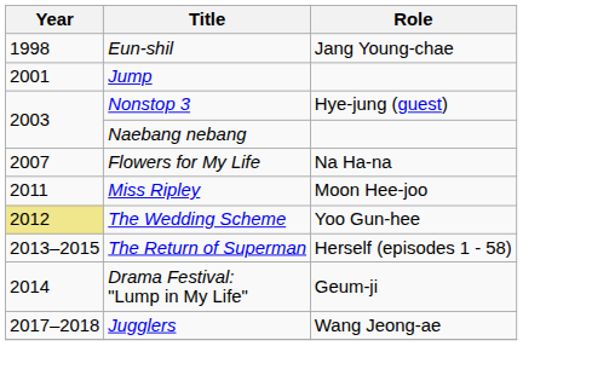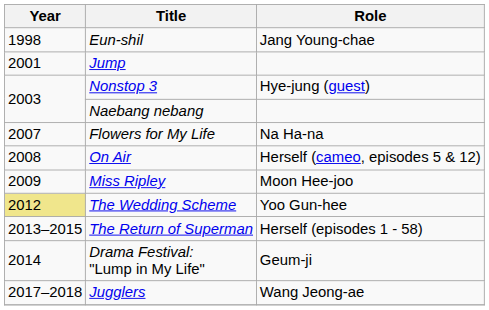 <table class="wikitable sortable">
 <tr>
 <th>Year</th>
 <th>Title</th>
 <th>Role</th>
 </tr>
 <tr>
 <td>1998</td>
 <td><em>Eun-shil</em></td>
 <td>Jang Young-chae</td>
 </tr>
 <tr>
 <td>2001</td>
 <td><em><a href='#'>Jump</a></em></td>
 <td></td>
 </tr>
 <tr>
 <td rowspan=2>2003</td>
 <td><em><a href='#'>Nonstop 3</a></em></td>
 <td>Hye-jung (<a href='#'>guest</a>)</td>
 </tr>
 <tr>
 <td><em>Naebang nebang</em> </td>
 <td></td>
 </tr>
 <tr>
 <td>2007</td>
 <td><em>Flowers for My Life</em></td>
 <td>Na Ha-na</td>
 </tr>
 <tr>
-<td>2011</td>
+<td>2008</td>
+<td><em><a href='#'>On Air</a></em></td>
+<td>Herself (<a href='#'>cameo</a>, episodes 5 & 12)</td>
+</tr>
+<tr>
+<td>2009</td>
 <td><em><a href='#'>Miss Ripley</a></em></td>
 <td>Moon Hee-joo</td>
 </tr>
 <tr>
 <td style="background: khaki;">2012</td>
 <td><em><a href='#'>The Wedding Scheme</a></em></td>
 <td>Yoo Gun-hee</td>
 </tr>
 <tr>
 <td>2013–2015</td>
 <td><em><a href='#'>The Return of Superman</a></em></td>
 <td>Herself (episodes 1 - 58)</td>
 </tr>
 <tr>
 <td>2014</td>
 <td><em>Drama Festival:</em><br>"Lump in My Life"</td>
 <td>Geum-ji</td>
 </tr>
 <tr>
 <td>2017–2018</td>
 <td><em><a href='#'>Jugglers</a></em></td>
 <td>Wang Jeong-ae</td>
 </tr>
 <tr>
 </tr>
 </table>
